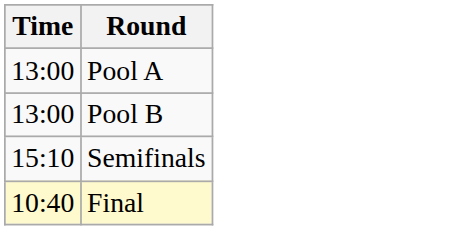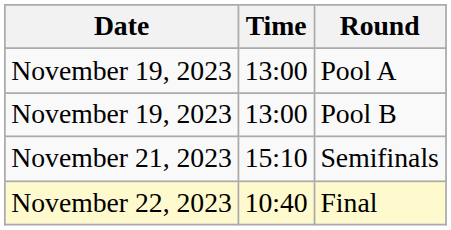 <table class="wikitable">
 <tr>
+<th>Date</th>
 <th>Time</th>
 <th>Round</th>
 </tr>
 <tr>
+<td>November 19, 2023</td>
 <td>13:00</td>
 <td>Pool A</td>
 </tr>
 <tr>
+<td>November 19, 2023</td>
 <td>13:00</td>
 <td>Pool B</td>
 </tr>
 <tr>
+<td>November 21, 2023</td>
 <td>15:10</td>
 <td>Semifinals</td>
 </tr>
 <tr style=background:lemonchiffon>
+<td>November 22, 2023</td>
 <td>10:40</td>
 <td>Final</td>
 </tr>
 </table>
